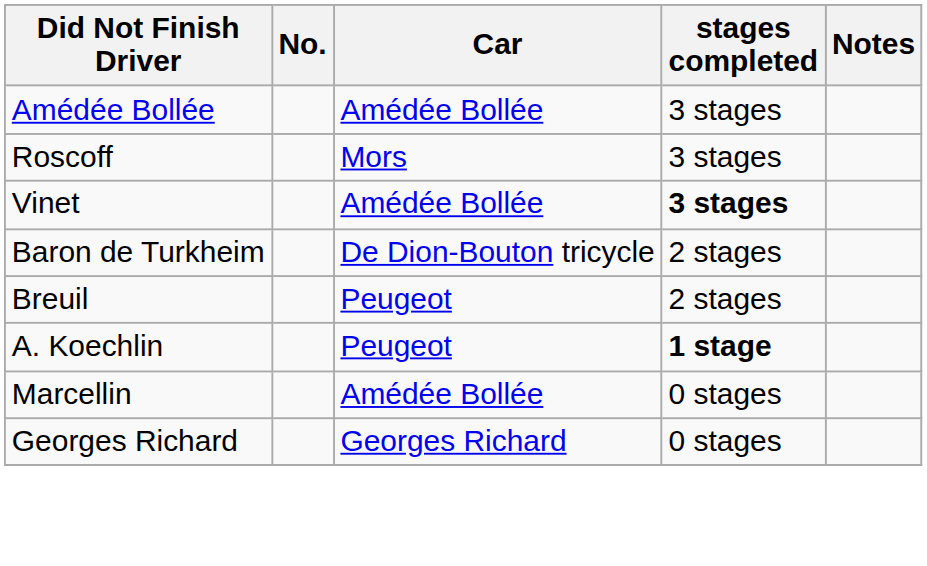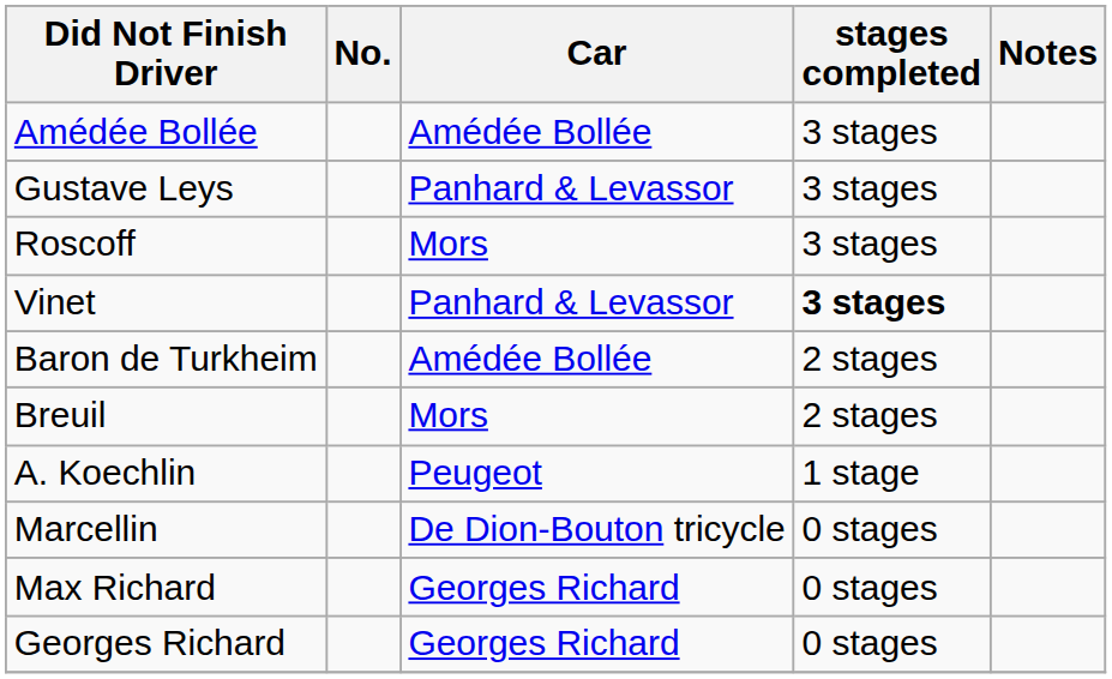 <table class="wikitable">
 <tr>
 <th>Did Not Finish <br> Driver</th>
 <th>No.</th>
 <th>Car</th>
 <th>stages<br>completed</th>
 <th>Notes</th>
 </tr>
 <tr>
 <td><a href='#'>Amédée Bollée</a></td>
 <td></td>
 <td><a href='#'>Amédée Bollée</a></td>
 <td>3 stages</td>
 <td></td>
 </tr>
 <tr>
+<td>Gustave Leys</td>
+<td></td>
+<td><a href='#'>Panhard & Levassor</a></td>
+<td>3 stages</td>
+<td></td>
+</tr>
+<tr>
 <td>Roscoff</td>
 <td></td>
 <td><a href='#'>Mors</a></td>
 <td>3 stages</td>
 <td></td>
 </tr>
 <tr>
 <td>Vinet</td>
 <td></td>
-<td><a href='#'>Amédée Bollée</a></td>
+<td><a href='#'>Panhard & Levassor</a></td>
 <td><strong>3 stages</strong></td>
 <td></td>
 </tr>
 <tr>
 <td>Baron de Turkheim</td>
 <td></td>
-<td><a href='#'>De Dion-Bouton</a> tricycle</td>
+<td><a href='#'>Amédée Bollée</a></td>
 <td>2 stages</td>
 <td></td>
 </tr>
 <tr>
 <td>Breuil</td>
 <td></td>
-<td><a href='#'>Peugeot</a></td>
+<td><a href='#'>Mors</a></td>
 <td>2 stages</td>
 <td></td>
 </tr>
 <tr>
 <td>A. Koechlin</td>
 <td></td>
 <td><a href='#'>Peugeot</a></td>
-<td><strong>1 stage</strong></td>
+<td>1 stage</td>
 <td></td>
 </tr>
 <tr>
 <td>Marcellin</td>
 <td></td>
-<td><a href='#'>Amédée Bollée</a></td>
+<td><a href='#'>De Dion-Bouton</a> tricycle</td>
+<td>0 stages</td>
+<td></td>
+</tr>
+<tr>
+<td>Max Richard</td>
+<td></td>
+<td><a href='#'>Georges Richard</a></td>
 <td>0 stages</td>
 <td></td>
 </tr>
 <tr>
 <td>Georges Richard</td>
 <td></td>
 <td><a href='#'>Georges Richard</a></td>
 <td>0 stages</td>
 <td></td>
 </tr>
 <tr>
 </tr>
 </table>
